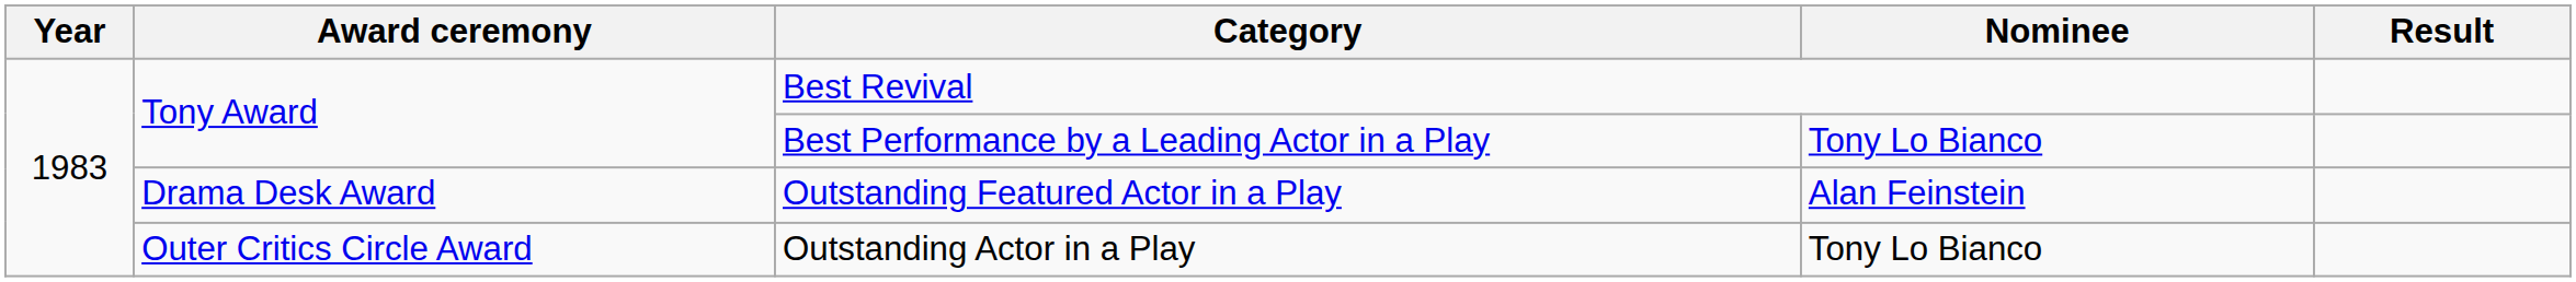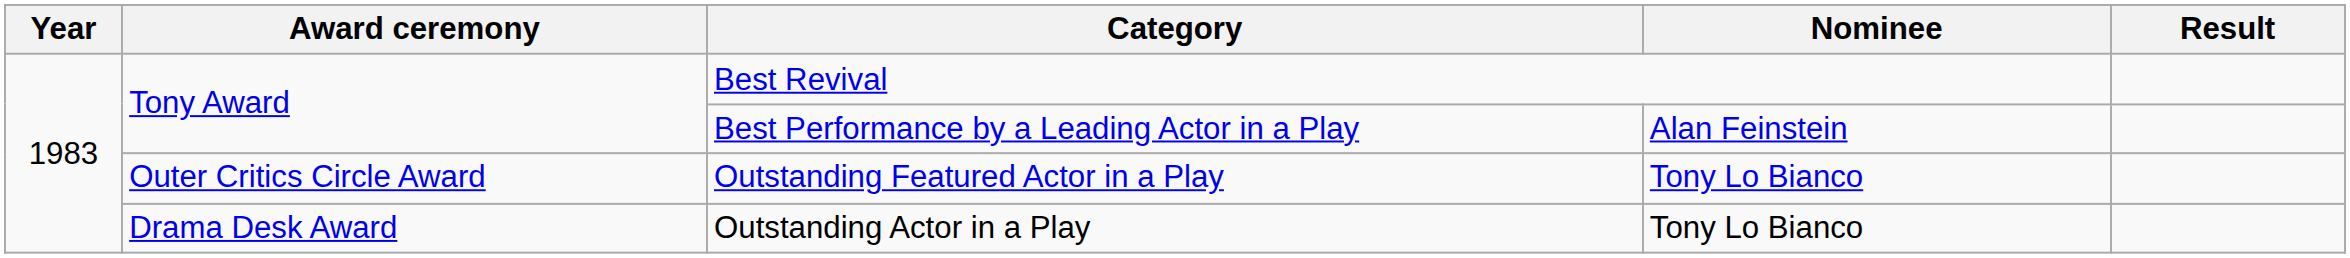 <table class="wikitable" width="95%">
 <tr>
 <th width="5%">Year</th>
 <th width="25%">Award ceremony</th>
 <th width="40%">Category</th>
 <th width="20%">Nominee</th>
 <th width="10%">Result</th>
 </tr>
 <tr>
 <td rowspan="4" align="center">1983</td>
 <td rowspan="2"><a href='#'>Tony Award</a></td>
 <td colspan="2"><a href='#'>Best Revival</a></td>
 <td></td>
 </tr>
 <tr>
 <td><a href='#'>Best Performance by a Leading Actor in a Play</a></td>
+<td><a href='#'>Alan Feinstein</a></td>
+<td></td>
+</tr>
+<tr>
+<td><a href='#'>Outer Critics Circle Award</a></td>
+<td><a href='#'>Outstanding Featured Actor in a Play</a></td>
 <td><a href='#'>Tony Lo Bianco</a></td>
 <td></td>
 </tr>
 <tr>
 <td><a href='#'>Drama Desk Award</a></td>
-<td><a href='#'>Outstanding Featured Actor in a Play</a></td>
-<td><a href='#'>Alan Feinstein</a></td>
-<td></td>
-</tr>
-<tr>
-<td><a href='#'>Outer Critics Circle Award</a></td>
 <td>Outstanding Actor in a Play</td>
 <td>Tony Lo Bianco</td>
 <td></td>
 </tr>
 </table>
